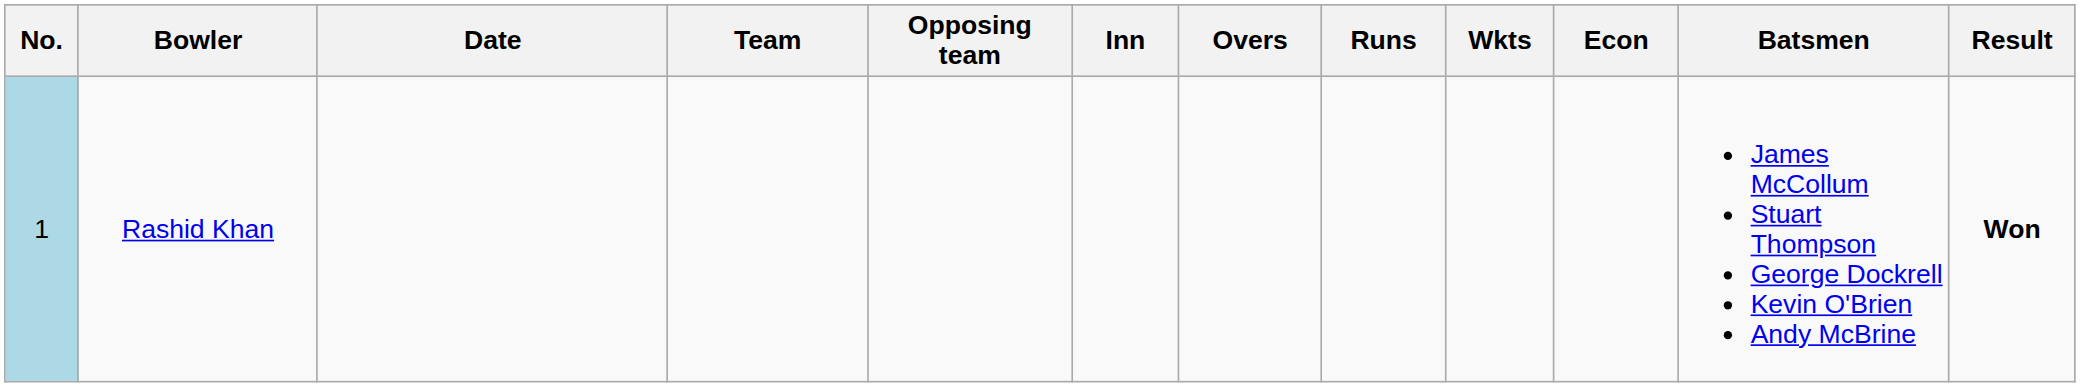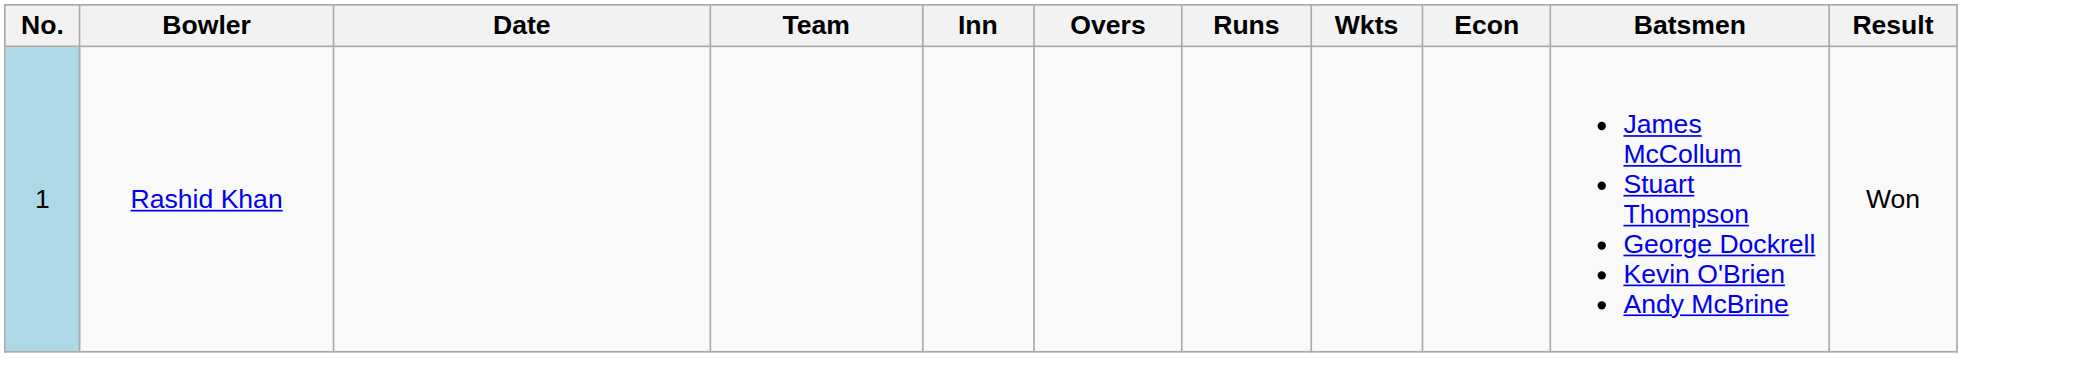 <table class="wikitable sortable" style="font-size: 100%">
 <tr align=center>
 <th scope="col" width="38">No.</th>
 <th scope="col" width="145">Bowler</th>
 <th scope="col" width="220">Date</th>
 <th scope="col" width="120">Team</th>
-<th scope="col" width="120">Opposing team</th>
 <th scope="col" width="60">Inn</th>
 <th scope="col" width="82">Overs</th>
 <th scope="col" width="70">Runs</th>
 <th scope="col" width="60">Wkts</th>
 <th scope="col" width="70">Econ</th>
 <th scope="col" width="160" class="unsortable">Batsmen</th>
 <th scope="col" width="70">Result</th>
 </tr>
 <tr align="center">
 <td scope="row" style="background: lightblue;">1</td>
 <td><a href='#'>Rashid Khan</a></td>
 <td></td>
 <td></td>
 <td></td>
 <td></td>
 <td></td>
 <td></td>
 <td></td>
-<td></td>
 <td align=left><br><ul><li><a href='#'>James McCollum</a></li><li><a href='#'>Stuart Thompson</a></li><li><a href='#'>George Dockrell</a></li><li><a href='#'>Kevin O'Brien</a></li><li><a href='#'>Andy McBrine</a></li></ul></td>
-<td><strong>Won</strong></td>
+<td>Won</td>
 </tr>
 </table>
